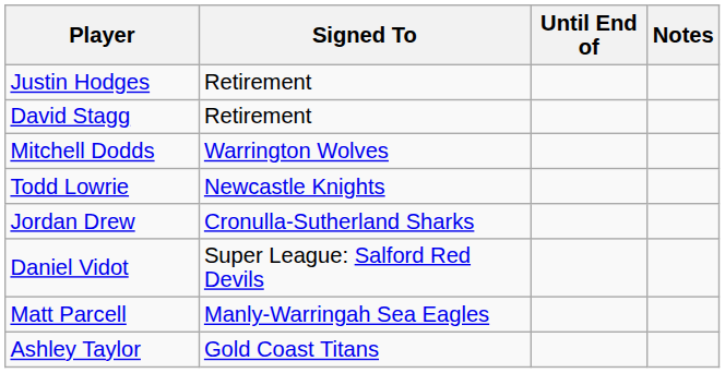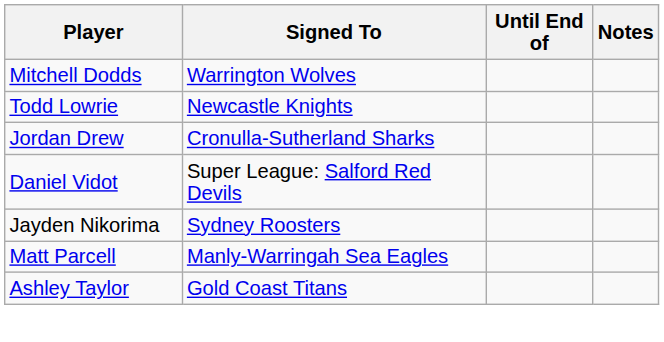 <table class="wikitable" style="font-size:90%">
 <tr bgcolor="#efefef">
 <th width="120">Player</th>
 <th width="210">Signed To</th>
 <th width="70">Until End of</th>
 <th width="40">Notes</th>
-</tr>
-<tr>
-<td><a href='#'>Justin Hodges</a></td>
-<td>Retirement</td>
-<td></td>
-<td></td>
-</tr>
-<tr>
-<td><a href='#'>David Stagg</a></td>
-<td>Retirement</td>
-<td></td>
-<td></td>
 </tr>
 <tr>
 <td><a href='#'>Mitchell Dodds</a></td>
 <td> <a href='#'>Warrington Wolves</a></td>
 <td></td>
 <td></td>
 </tr>
 <tr>
 <td><a href='#'>Todd Lowrie</a></td>
 <td> <a href='#'>Newcastle Knights</a></td>
 <td></td>
 <td></td>
 </tr>
 <tr>
 <td><a href='#'>Jordan Drew</a></td>
 <td> <a href='#'>Cronulla-Sutherland Sharks</a></td>
 <td></td>
 <td></td>
 </tr>
 <tr>
 <td><a href='#'>Daniel Vidot</a></td>
 <td> Super League: <a href='#'>Salford Red Devils</a></td>
 <td></td>
 <td></td>
 </tr>
 <tr>
+<td>Jayden Nikorima</td>
+<td> <a href='#'>Sydney Roosters</a></td>
+<td></td>
+<td></td>
+</tr>
+<tr>
 <td><a href='#'>Matt Parcell</a></td>
 <td> <a href='#'>Manly-Warringah Sea Eagles</a></td>
 <td></td>
 <td></td>
 </tr>
 <tr>
 <td><a href='#'>Ashley Taylor</a></td>
 <td> <a href='#'>Gold Coast Titans</a></td>
 <td></td>
 <td></td>
 </tr>
 </table>
